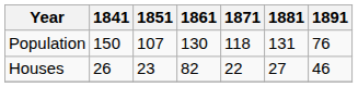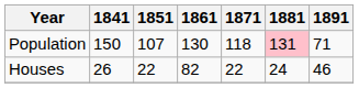 <table class="wikitable">
 <tr>
 <th>Year</th>
 <th>1841</th>
 <th>1851</th>
 <th>1861</th>
 <th>1871</th>
 <th>1881</th>
 <th>1891</th>
 </tr>
 <tr>
 <td>Population</td>
 <td>150</td>
 <td>107</td>
 <td>130</td>
 <td>118</td>
-<td>131</td>
-<td>76</td>
+<td style="background: pink;">131</td>
+<td>71</td>
 </tr>
 <tr>
 <td>Houses</td>
 <td>26</td>
-<td>23</td>
+<td>22</td>
 <td>82</td>
 <td>22</td>
-<td>27</td>
+<td>24</td>
 <td>46</td>
 </tr>
 <tr>
 </tr>
 </table>
